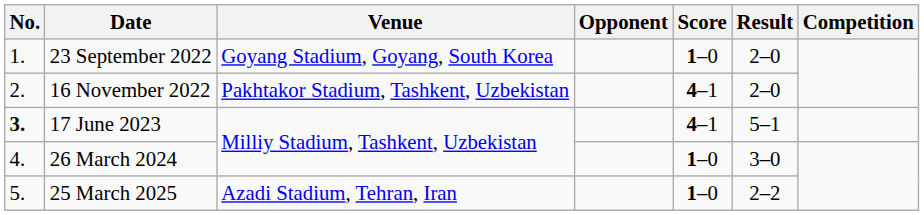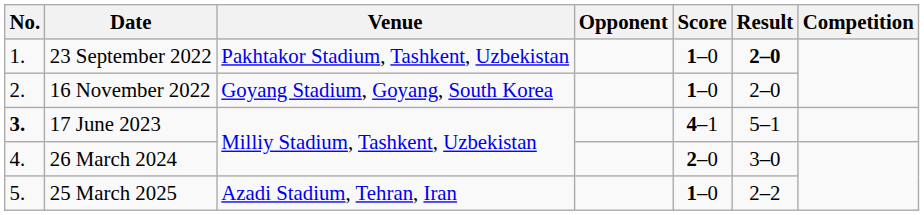 <table class="wikitable" style="font-size:95%;">
 <tr>
 <th>No.</th>
 <th>Date</th>
 <th>Venue</th>
 <th>Opponent</th>
 <th>Score</th>
 <th>Result</th>
 <th>Competition</th>
 </tr>
 <tr>
 <td>1.</td>
 <td>23 September 2022</td>
-<td><a href='#'>Goyang Stadium</a>, <a href='#'>Goyang</a>, <a href='#'>South Korea</a></td>
+<td><a href='#'>Pakhtakor Stadium</a>, <a href='#'>Tashkent</a>, <a href='#'>Uzbekistan</a></td>
 <td></td>
 <td align=center><strong>1</strong>–0</td>
-<td align=center>2–0</td>
+<td align=center><strong>2–0</strong></td>
 <td rowspan=2></td>
 </tr>
 <tr>
 <td>2.</td>
 <td>16 November 2022</td>
-<td><a href='#'>Pakhtakor Stadium</a>, <a href='#'>Tashkent</a>, <a href='#'>Uzbekistan</a></td>
+<td><a href='#'>Goyang Stadium</a>, <a href='#'>Goyang</a>, <a href='#'>South Korea</a></td>
 <td></td>
-<td align=center><strong>4</strong>–1</td>
+<td align=center><strong>1</strong>–0</td>
 <td align=center>2–0</td>
 </tr>
 <tr>
 <td><strong>3.</strong></td>
 <td>17 June 2023</td>
 <td rowspan=2><a href='#'>Milliy Stadium</a>, <a href='#'>Tashkent</a>, <a href='#'>Uzbekistan</a></td>
 <td></td>
 <td align=center><strong>4</strong>–1</td>
 <td align=center>5–1</td>
 <td></td>
 </tr>
 <tr>
 <td>4.</td>
 <td>26 March 2024</td>
 <td></td>
-<td align=center><strong>1</strong>–0</td>
+<td align=center><strong>2</strong>–0</td>
 <td align=center>3–0</td>
 <td rowspan="2"></td>
 </tr>
 <tr>
 <td>5.</td>
 <td>25 March 2025</td>
 <td><a href='#'>Azadi Stadium</a>, <a href='#'>Tehran</a>, <a href='#'>Iran</a></td>
 <td></td>
 <td align=center><strong>1</strong>–0</td>
 <td align=center>2–2</td>
 </tr>
 </table>
